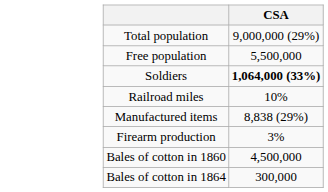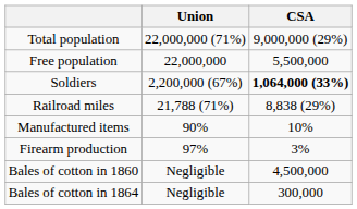 <table align=right class="wikitable" style="text-align: center; margin:2em">
 <tr>
 <th></th>
+<th>Union</th>
 <th>CSA</th>
 </tr>
 <tr>
 <td>Total population</td>
+<td>22,000,000 (71%)</td>
 <td>9,000,000 (29%)</td>
 </tr>
 <tr>
 <td>Free population</td>
+<td>22,000,000</td>
 <td>5,500,000</td>
 </tr>
 <tr>
 <td>Soldiers</td>
+<td>2,200,000 (67%)</td>
 <td><strong>1,064,000 (33%)</strong></td>
 </tr>
 <tr>
 <td>Railroad miles</td>
+<td>21,788 (71%)</td>
+<td>8,838 (29%)</td>
+</tr>
+<tr>
+<td>Manufactured items</td>
+<td>90%</td>
 <td>10%</td>
 </tr>
 <tr>
-<td>Manufactured items</td>
-<td>8,838 (29%)</td>
-</tr>
-<tr>
 <td>Firearm production</td>
+<td>97%</td>
 <td>3%</td>
 </tr>
 <tr>
 <td>Bales of cotton in 1860</td>
+<td>Negligible</td>
 <td>4,500,000</td>
 </tr>
 <tr>
 <td>Bales of cotton in 1864</td>
+<td>Negligible</td>
 <td>300,000</td>
 </tr>
 </table>
